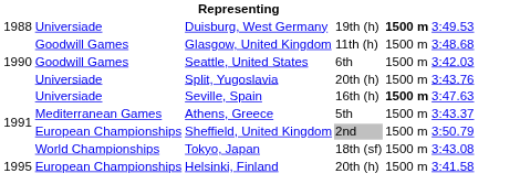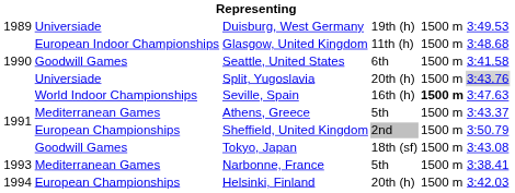 <table>
 <tr>
 <th colspan="6">Representing </th>
 </tr>
 <tr>
-<td>1988</td>
+<td>1989</td>
 <td><a href='#'>Universiade</a></td>
 <td><a href='#'>Duisburg, West Germany</a></td>
 <td>19th (h)</td>
-<td><strong>1500 m</strong></td>
+<td>1500 m</td>
 <td><a href='#'>3:49.53</a></td>
 </tr>
 <tr>
 <td rowspan=3>1990</td>
-<td><a href='#'>Goodwill Games</a></td>
+<td><a href='#'>European Indoor Championships</a></td>
 <td><a href='#'>Glasgow, United Kingdom</a></td>
 <td>11th (h)</td>
 <td>1500 m</td>
 <td><a href='#'>3:48.68</a></td>
 </tr>
 <tr>
 <td><a href='#'>Goodwill Games</a></td>
 <td><a href='#'>Seattle, United States</a></td>
 <td>6th</td>
 <td>1500 m</td>
-<td><a href='#'>3:42.03</a></td>
+<td><a href='#'>3:41.58</a></td>
 </tr>
 <tr>
 <td><a href='#'>Universiade</a></td>
 <td><a href='#'>Split, Yugoslavia</a></td>
 <td>20th (h)</td>
 <td>1500 m</td>
-<td><a href='#'>3:43.76</a></td>
+<td style="background: lightgrey;"><a href='#'>3:43.76</a></td>
 </tr>
 <tr>
 <td rowspan=4>1991</td>
-<td><a href='#'>Universiade</a></td>
+<td><a href='#'>World Indoor Championships</a></td>
 <td><a href='#'>Seville, Spain</a></td>
 <td>16th (h)</td>
 <td><strong>1500 m</strong></td>
 <td><a href='#'>3:47.63</a></td>
 </tr>
 <tr>
 <td><a href='#'>Mediterranean Games</a></td>
 <td><a href='#'>Athens, Greece</a></td>
 <td>5th</td>
 <td>1500 m</td>
 <td><a href='#'>3:43.37</a></td>
 </tr>
 <tr>
 <td><a href='#'>European Championships</a></td>
 <td><a href='#'>Sheffield, United Kingdom</a></td>
 <td bgcolor=silver>2nd</td>
 <td>1500 m</td>
 <td><a href='#'>3:50.79</a></td>
 </tr>
 <tr>
-<td><a href='#'>World Championships</a></td>
+<td><a href='#'>Goodwill Games</a></td>
 <td><a href='#'>Tokyo, Japan</a></td>
 <td>18th (sf)</td>
 <td>1500 m</td>
 <td><a href='#'>3:43.08</a></td>
 </tr>
 <tr>
-<td>1995</td>
+<td>1993</td>
+<td><a href='#'>Mediterranean Games</a></td>
+<td><a href='#'>Narbonne, France</a></td>
+<td>5th</td>
+<td>1500 m</td>
+<td><a href='#'>3:38.41</a></td>
+</tr>
+<tr>
+<td>1994</td>
 <td><a href='#'>European Championships</a></td>
 <td><a href='#'>Helsinki, Finland</a></td>
 <td>20th (h)</td>
 <td>1500 m</td>
-<td><a href='#'>3:41.58</a></td>
+<td><a href='#'>3:42.03</a></td>
 </tr>
 </table>
